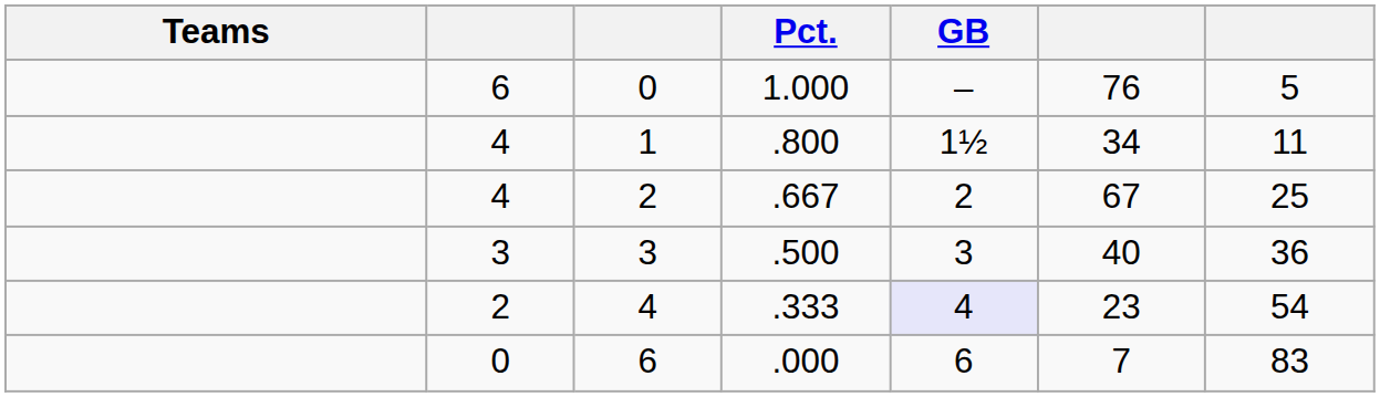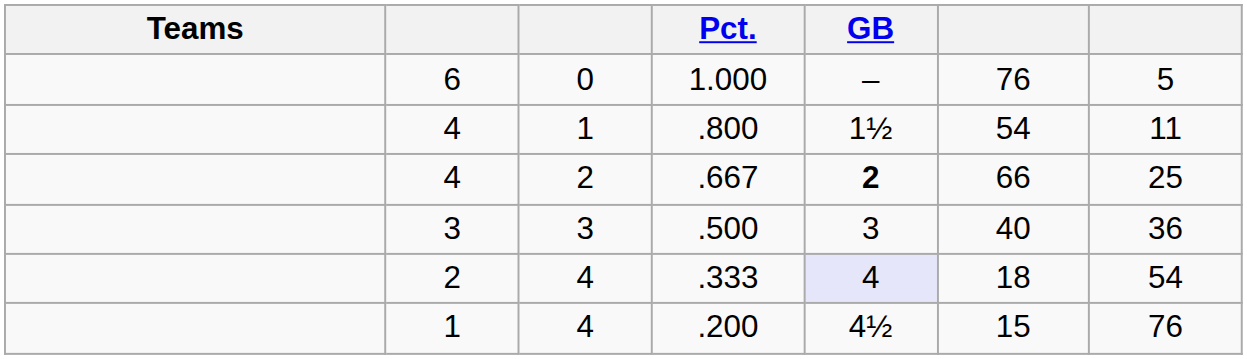 <table class="wikitable" width="50%" style="text-align:center;">
 <tr>
 <th width="20%">Teams</th>
 <th width="7%"></th>
 <th width="7%"></th>
 <th width="8%"><a href='#'>Pct.</a></th>
 <th width="7%"><a href='#'>GB</a></th>
 <th width="8%"></th>
 <th width="8%"></th>
 </tr>
 <tr>
 <td align=left></td>
 <td>6</td>
 <td>0</td>
 <td>1.000</td>
 <td>–</td>
 <td>76</td>
 <td>5</td>
 </tr>
 <tr>
 <td align=left></td>
 <td>4</td>
 <td>1</td>
 <td>.800</td>
 <td>1½</td>
-<td>34</td>
+<td>54</td>
 <td>11</td>
 </tr>
 <tr>
 <td align=left></td>
 <td>4</td>
 <td>2</td>
 <td>.667</td>
-<td>2</td>
-<td>67</td>
+<td><strong>2</strong></td>
+<td>66</td>
 <td>25</td>
 </tr>
 <tr>
 <td align=left></td>
 <td>3</td>
 <td>3</td>
 <td>.500</td>
 <td>3</td>
 <td>40</td>
 <td>36</td>
 </tr>
 <tr>
 <td align=left></td>
 <td>2</td>
 <td>4</td>
 <td>.333</td>
 <td style="background: lavender;">4</td>
-<td>23</td>
+<td>18</td>
 <td>54</td>
 </tr>
 <tr>
 <td align=left></td>
-<td>0</td>
-<td>6</td>
-<td>.000</td>
-<td>6</td>
-<td>7</td>
-<td>83</td>
+<td>1</td>
+<td>4</td>
+<td>.200</td>
+<td>4½</td>
+<td>15</td>
+<td>76</td>
 </tr>
 </table>
